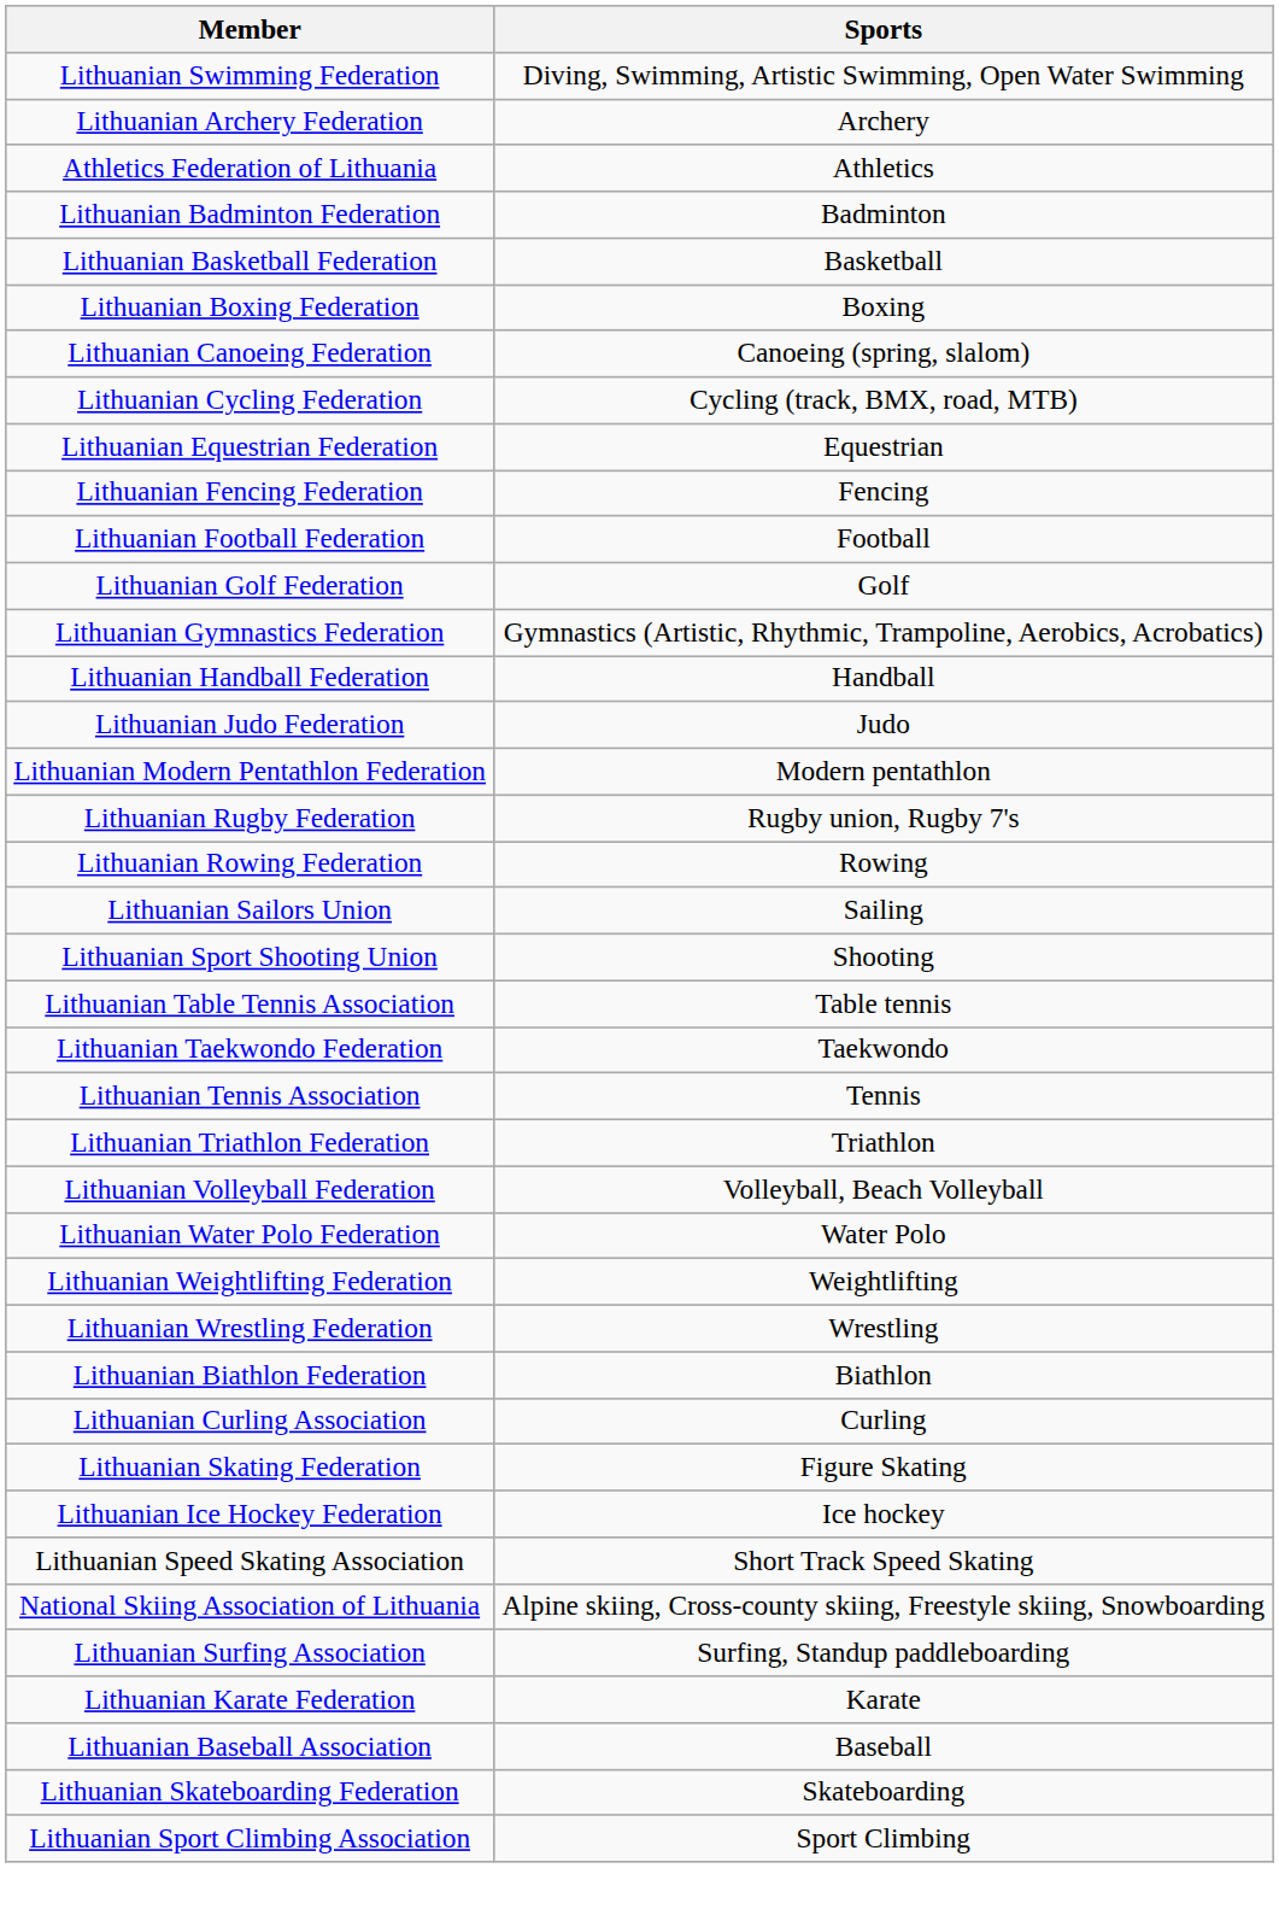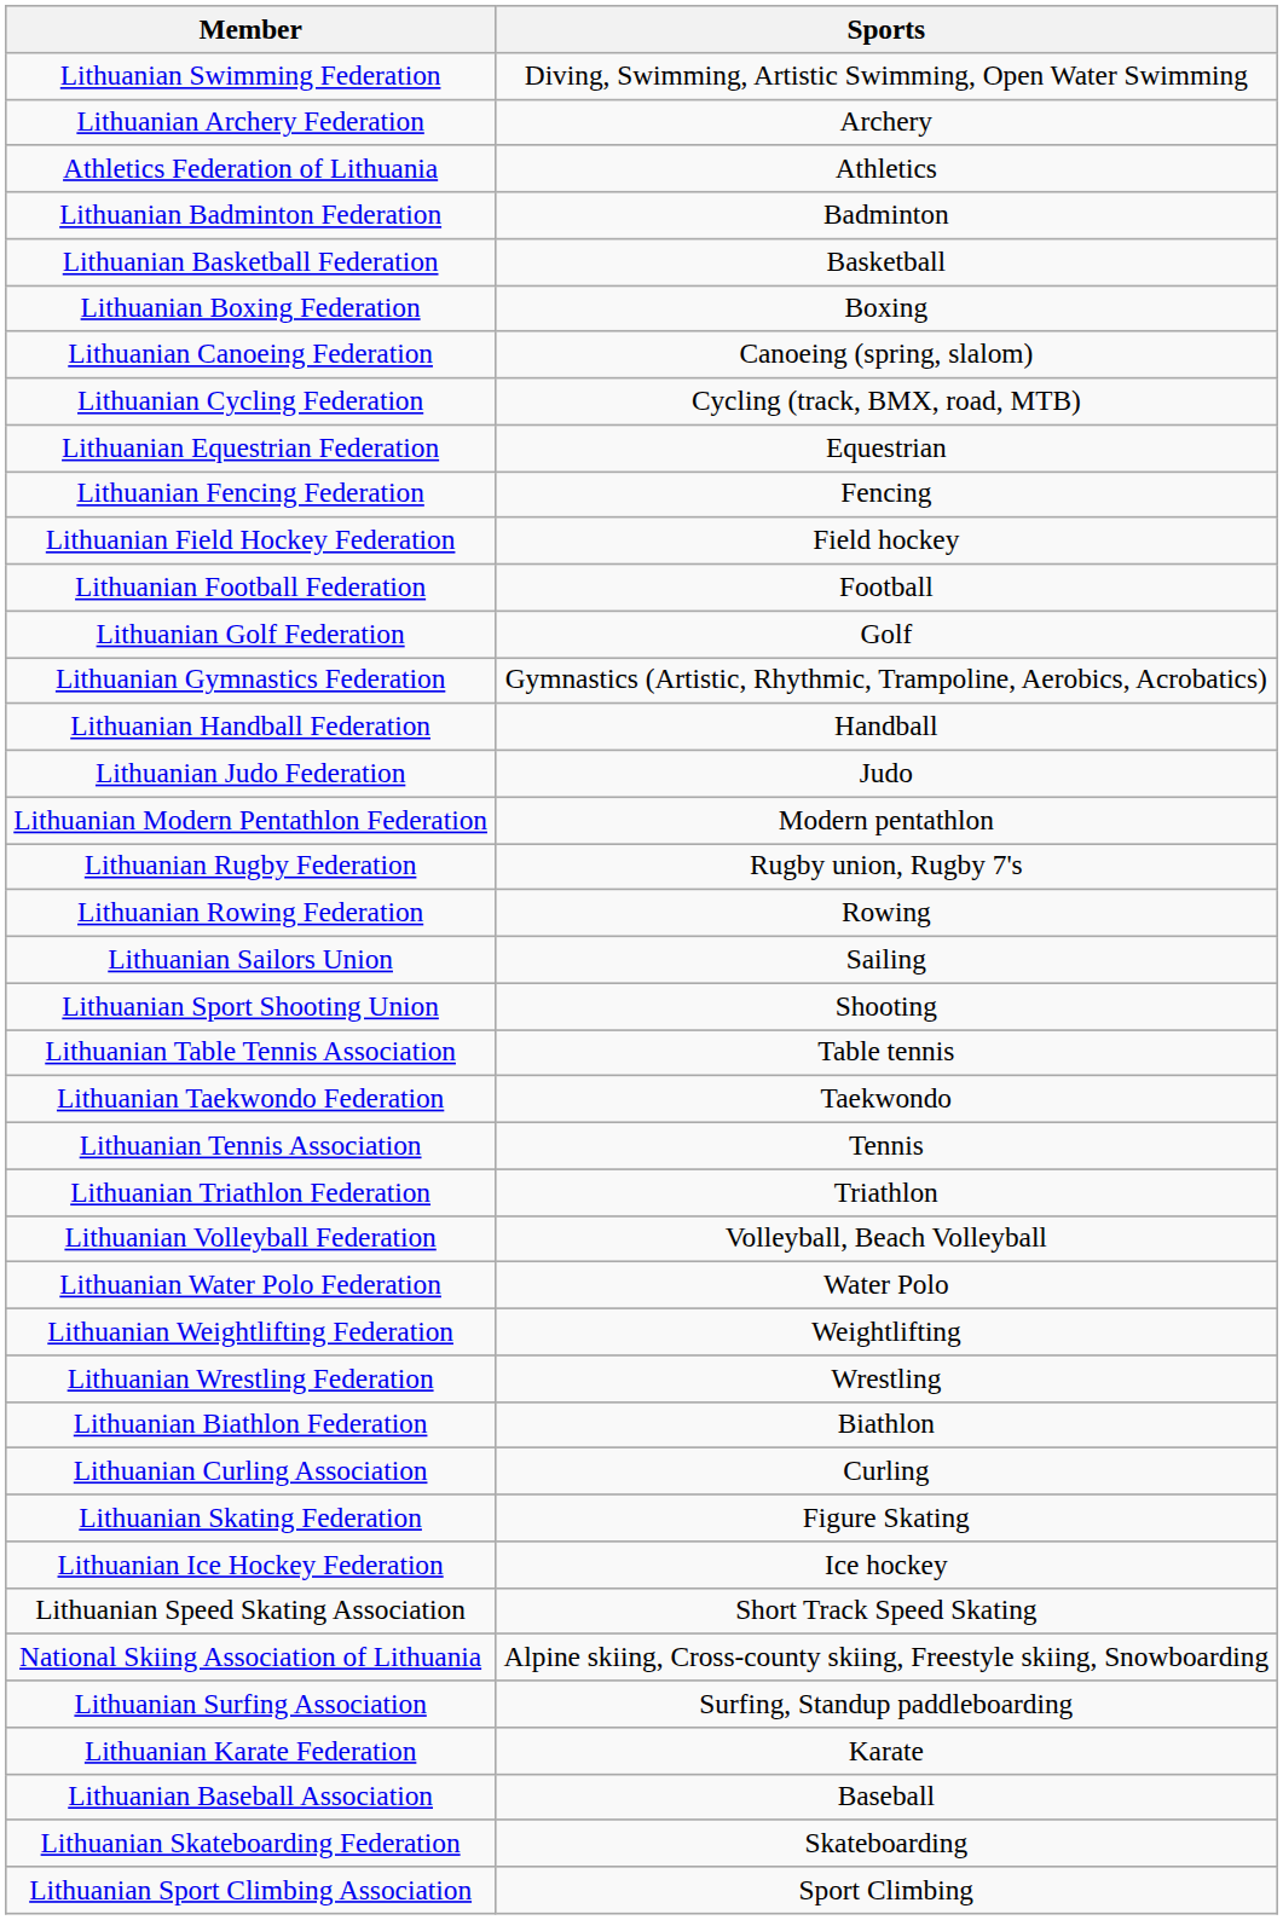 <table class="wikitable collapsible collapsed" width=650 style="text-align:center; font-size:90%">
 <tr>
 <th>Member</th>
 <th>Sports</th>
 </tr>
 <tr>
 <td><a href='#'>Lithuanian Swimming Federation</a></td>
 <td>Diving, Swimming, Artistic Swimming, Open Water Swimming</td>
 </tr>
 <tr>
 <td><a href='#'>Lithuanian Archery Federation</a></td>
 <td>Archery</td>
 </tr>
 <tr>
 <td><a href='#'>Athletics Federation of Lithuania</a></td>
 <td>Athletics</td>
 </tr>
 <tr>
 <td><a href='#'>Lithuanian Badminton Federation</a></td>
 <td>Badminton</td>
 </tr>
 <tr>
 <td><a href='#'>Lithuanian Basketball Federation</a></td>
 <td>Basketball</td>
 </tr>
 <tr>
 <td><a href='#'>Lithuanian Boxing Federation</a></td>
 <td>Boxing</td>
 </tr>
 <tr>
 <td><a href='#'>Lithuanian Canoeing Federation</a></td>
 <td>Canoeing (spring, slalom)</td>
 </tr>
 <tr>
 <td><a href='#'>Lithuanian Cycling Federation</a></td>
 <td>Cycling (track, BMX, road, MTB)</td>
 </tr>
 <tr>
 <td><a href='#'>Lithuanian Equestrian Federation</a></td>
 <td>Equestrian</td>
 </tr>
 <tr>
 <td><a href='#'>Lithuanian Fencing Federation</a></td>
 <td>Fencing</td>
+</tr>
+<tr>
+<td><a href='#'>Lithuanian Field Hockey Federation</a></td>
+<td>Field hockey</td>
 </tr>
 <tr>
 <td><a href='#'>Lithuanian Football Federation</a></td>
 <td>Football</td>
 </tr>
 <tr>
 <td><a href='#'>Lithuanian Golf Federation</a></td>
 <td>Golf</td>
 </tr>
 <tr>
 <td><a href='#'>Lithuanian Gymnastics Federation</a></td>
 <td>Gymnastics (Artistic, Rhythmic, Trampoline, Aerobics, Acrobatics)</td>
 </tr>
 <tr>
 <td><a href='#'>Lithuanian Handball Federation</a></td>
 <td>Handball</td>
 </tr>
 <tr>
 <td><a href='#'>Lithuanian Judo Federation</a></td>
 <td>Judo</td>
 </tr>
 <tr>
 <td><a href='#'>Lithuanian Modern Pentathlon Federation</a></td>
 <td>Modern pentathlon</td>
 </tr>
 <tr>
 <td><a href='#'>Lithuanian Rugby Federation</a></td>
 <td>Rugby union, Rugby 7's</td>
 </tr>
 <tr>
 <td><a href='#'>Lithuanian Rowing Federation</a></td>
 <td>Rowing</td>
 </tr>
 <tr>
 <td><a href='#'>Lithuanian Sailors Union</a></td>
 <td>Sailing</td>
 </tr>
 <tr>
 <td><a href='#'>Lithuanian Sport Shooting Union</a></td>
 <td>Shooting</td>
 </tr>
 <tr>
 <td><a href='#'>Lithuanian Table Tennis Association</a></td>
 <td>Table tennis</td>
 </tr>
 <tr>
 <td><a href='#'>Lithuanian Taekwondo Federation</a></td>
 <td>Taekwondo</td>
 </tr>
 <tr>
 <td><a href='#'>Lithuanian Tennis Association</a></td>
 <td>Tennis</td>
 </tr>
 <tr>
 <td><a href='#'>Lithuanian Triathlon Federation</a></td>
 <td>Triathlon</td>
 </tr>
 <tr>
 <td><a href='#'>Lithuanian Volleyball Federation</a></td>
 <td>Volleyball, Beach Volleyball</td>
 </tr>
 <tr>
 <td><a href='#'>Lithuanian Water Polo Federation</a></td>
 <td>Water Polo</td>
 </tr>
 <tr>
 <td><a href='#'>Lithuanian Weightlifting Federation</a></td>
 <td>Weightlifting</td>
 </tr>
 <tr>
 <td><a href='#'>Lithuanian Wrestling Federation</a></td>
 <td>Wrestling</td>
 </tr>
 <tr>
 <td><a href='#'>Lithuanian Biathlon Federation</a></td>
 <td>Biathlon</td>
 </tr>
 <tr>
 <td><a href='#'>Lithuanian Curling Association</a></td>
 <td>Curling</td>
 </tr>
 <tr>
 <td><a href='#'>Lithuanian Skating Federation</a></td>
 <td>Figure Skating</td>
 </tr>
 <tr>
 <td><a href='#'>Lithuanian Ice Hockey Federation</a></td>
 <td>Ice hockey</td>
 </tr>
 <tr>
 <td>Lithuanian Speed Skating Association</td>
 <td>Short Track Speed Skating</td>
 </tr>
 <tr>
 <td><a href='#'>National Skiing Association of Lithuania</a></td>
 <td>Alpine skiing, Cross-county skiing, Freestyle skiing, Snowboarding</td>
 </tr>
 <tr>
 <td><a href='#'>Lithuanian Surfing Association</a></td>
 <td>Surfing, Standup paddleboarding</td>
 </tr>
 <tr>
 <td><a href='#'>Lithuanian Karate Federation</a></td>
 <td>Karate</td>
 </tr>
 <tr>
 <td><a href='#'>Lithuanian Baseball Association</a></td>
 <td>Baseball</td>
 </tr>
 <tr>
 <td><a href='#'>Lithuanian Skateboarding Federation</a></td>
 <td>Skateboarding</td>
 </tr>
 <tr>
 <td><a href='#'>Lithuanian Sport Climbing Association</a></td>
 <td>Sport Climbing</td>
 </tr>
 </table>
